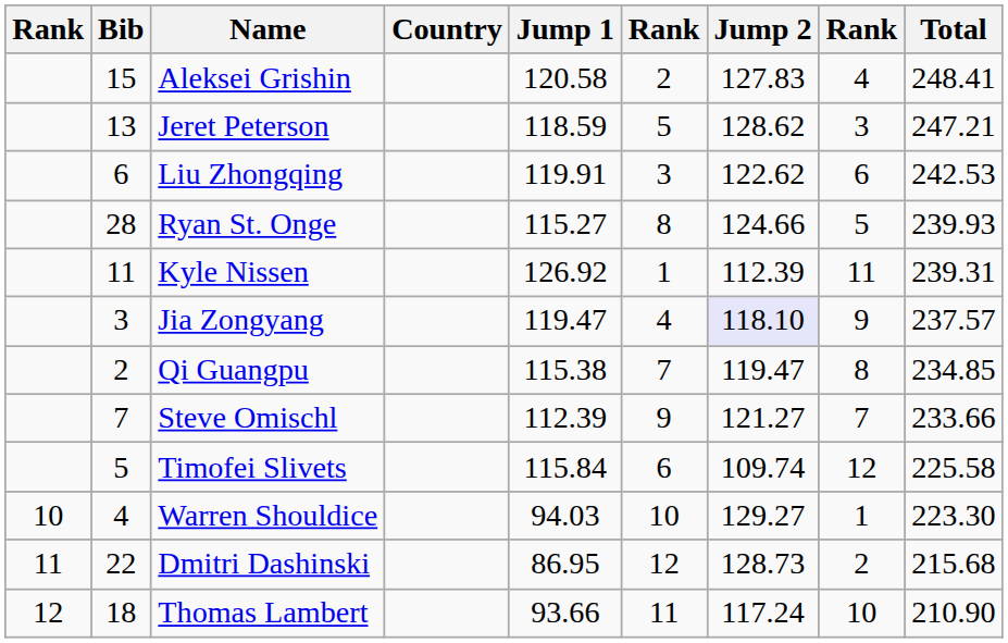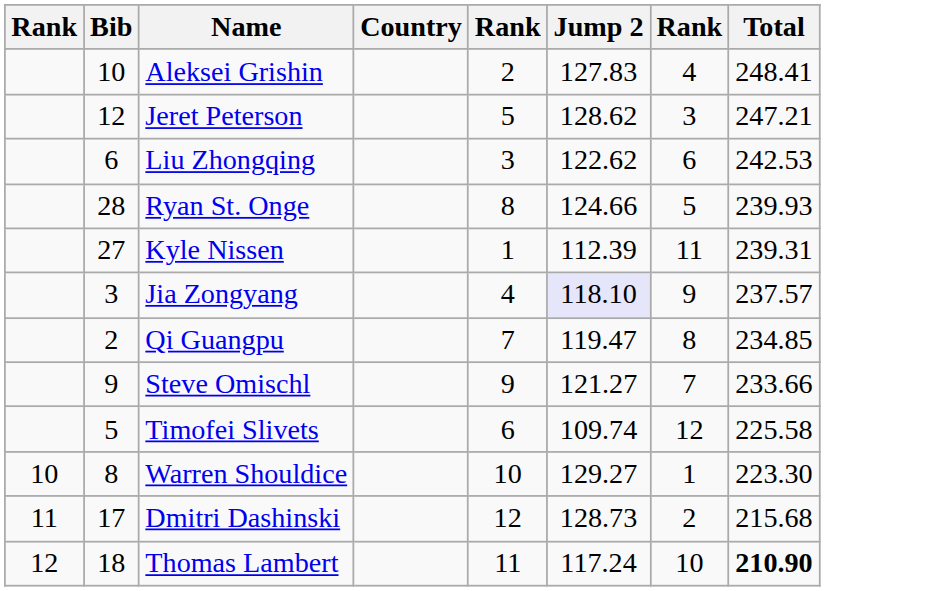 <table class="wikitable sortable" style="text-align:center">
 <tr>
 <th>Rank</th>
 <th>Bib</th>
 <th>Name</th>
 <th>Country</th>
-<th>Jump 1</th>
 <th>Rank</th>
 <th>Jump 2</th>
 <th>Rank</th>
 <th>Total</th>
 </tr>
 <tr>
 <td></td>
-<td>15</td>
+<td>10</td>
 <td align=left><a href='#'>Aleksei Grishin</a></td>
 <td align=left></td>
-<td>120.58</td>
 <td>2</td>
 <td>127.83</td>
 <td>4</td>
 <td>248.41</td>
 </tr>
 <tr>
 <td></td>
-<td>13</td>
+<td>12</td>
 <td align=left><a href='#'>Jeret Peterson</a></td>
 <td align=left></td>
-<td>118.59</td>
 <td>5</td>
 <td>128.62</td>
 <td>3</td>
 <td>247.21</td>
 </tr>
 <tr>
 <td></td>
 <td>6</td>
 <td align=left><a href='#'>Liu Zhongqing</a></td>
 <td align=left></td>
-<td>119.91</td>
 <td>3</td>
 <td>122.62</td>
 <td>6</td>
 <td>242.53</td>
 </tr>
 <tr>
 <td></td>
 <td>28</td>
 <td align=left><a href='#'>Ryan St. Onge</a></td>
 <td align=left></td>
-<td>115.27</td>
 <td>8</td>
 <td>124.66</td>
 <td>5</td>
 <td>239.93</td>
 </tr>
 <tr>
 <td></td>
-<td>11</td>
+<td>27</td>
 <td align=left><a href='#'>Kyle Nissen</a></td>
 <td align=left></td>
-<td>126.92</td>
 <td>1</td>
 <td>112.39</td>
 <td>11</td>
 <td>239.31</td>
 </tr>
 <tr>
 <td></td>
 <td>3</td>
 <td align=left><a href='#'>Jia Zongyang</a></td>
 <td align=left></td>
-<td>119.47</td>
 <td>4</td>
 <td style="background: lavender;">118.10</td>
 <td>9</td>
 <td>237.57</td>
 </tr>
 <tr>
 <td></td>
 <td>2</td>
 <td align=left><a href='#'>Qi Guangpu</a></td>
 <td align=left></td>
-<td>115.38</td>
 <td>7</td>
 <td>119.47</td>
 <td>8</td>
 <td>234.85</td>
 </tr>
 <tr>
 <td></td>
-<td>7</td>
+<td>9</td>
 <td align=left><a href='#'>Steve Omischl</a></td>
 <td align=left></td>
-<td>112.39</td>
 <td>9</td>
 <td>121.27</td>
 <td>7</td>
 <td>233.66</td>
 </tr>
 <tr>
 <td></td>
 <td>5</td>
 <td align=left><a href='#'>Timofei Slivets</a></td>
 <td align=left></td>
-<td>115.84</td>
 <td>6</td>
 <td>109.74</td>
 <td>12</td>
 <td>225.58</td>
 </tr>
 <tr>
 <td>10</td>
-<td>4</td>
+<td>8</td>
 <td align=left><a href='#'>Warren Shouldice</a></td>
 <td align=left></td>
-<td>94.03</td>
 <td>10</td>
 <td>129.27</td>
 <td>1</td>
 <td>223.30</td>
 </tr>
 <tr>
 <td>11</td>
-<td>22</td>
+<td>17</td>
 <td align=left><a href='#'>Dmitri Dashinski</a></td>
 <td align=left></td>
-<td>86.95</td>
 <td>12</td>
 <td>128.73</td>
 <td>2</td>
 <td>215.68</td>
 </tr>
 <tr>
 <td>12</td>
 <td>18</td>
 <td align=left><a href='#'>Thomas Lambert</a></td>
 <td align=left></td>
-<td>93.66</td>
 <td>11</td>
 <td>117.24</td>
 <td>10</td>
-<td>210.90</td>
+<td><strong>210.90</strong></td>
 </tr>
 </table>
